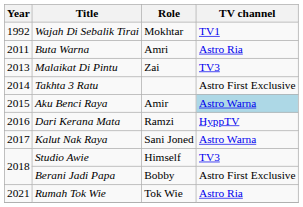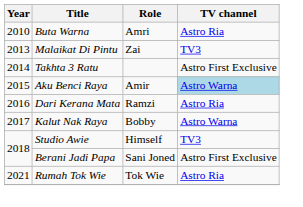 <table class="wikitable">
 <tr>
 <th>Year</th>
 <th>Title</th>
 <th>Role</th>
 <th>TV channel</th>
 </tr>
 <tr>
-<td>1992</td>
-<td><em>Wajah Di Sebalik Tirai</em></td>
-<td>Mokhtar</td>
-<td><a href='#'>TV1</a></td>
-</tr>
-<tr>
-<td>2011</td>
+<td>2010</td>
 <td><em>Buta Warna</em></td>
 <td>Amri</td>
 <td><a href='#'>Astro Ria</a></td>
 </tr>
 <tr>
 <td>2013</td>
 <td><em>Malaikat Di Pintu</em></td>
 <td>Zai</td>
 <td><a href='#'>TV3</a></td>
 </tr>
 <tr>
 <td>2014</td>
 <td><em>Takhta 3 Ratu</em></td>
 <td></td>
 <td>Astro First Exclusive</td>
 </tr>
 <tr>
 <td>2015</td>
 <td><em>Aku Benci Raya</em></td>
 <td>Amir</td>
 <td style="background: lightblue;"><a href='#'>Astro Warna</a></td>
 </tr>
 <tr>
 <td>2016</td>
 <td><em>Dari Kerana Mata</em></td>
 <td>Ramzi</td>
-<td><a href='#'>HyppTV</a></td>
+<td><a href='#'>Astro Ria</a></td>
 </tr>
 <tr>
 <td>2017</td>
 <td><em>Kalut Nak Raya</em></td>
-<td>Sani Joned</td>
+<td>Bobby</td>
 <td><a href='#'>Astro Warna</a></td>
 </tr>
 <tr>
 <td rowspan="2">2018</td>
 <td><em>Studio Awie</em></td>
 <td>Himself</td>
 <td><a href='#'>TV3</a></td>
 </tr>
 <tr>
 <td><em>Berani Jadi Papa</em></td>
-<td>Bobby</td>
+<td>Sani Joned</td>
 <td>Astro First Exclusive</td>
 </tr>
 <tr>
 <td>2021</td>
 <td><em>Rumah Tok Wie</em></td>
 <td>Tok Wie</td>
 <td><a href='#'>Astro Ria</a></td>
 </tr>
 <tr>
 </tr>
 </table>
